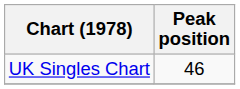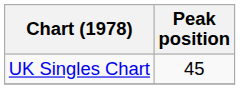 <table class="wikitable">
 <tr>
 <th>Chart (1978)</th>
 <th>Peak<br>position</th>
 </tr>
 <tr>
 <td><a href='#'>UK Singles Chart</a></td>
-<td align="center">46</td>
+<td align="center">45</td>
 </tr>
 <tr>
 </tr>
 </table>
